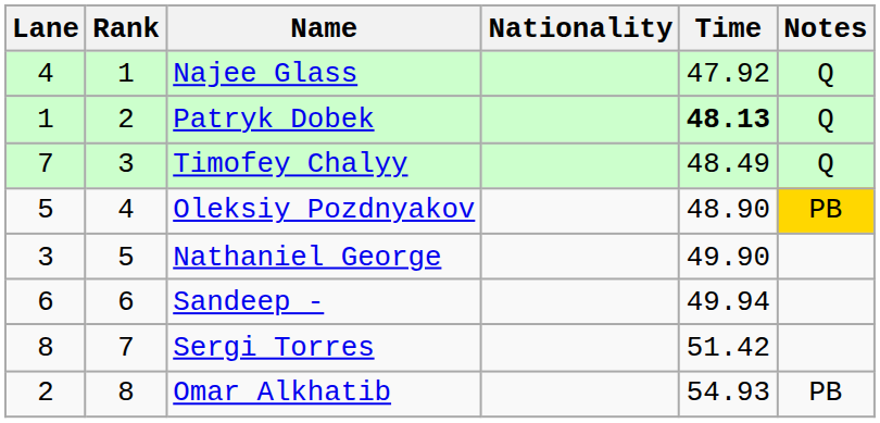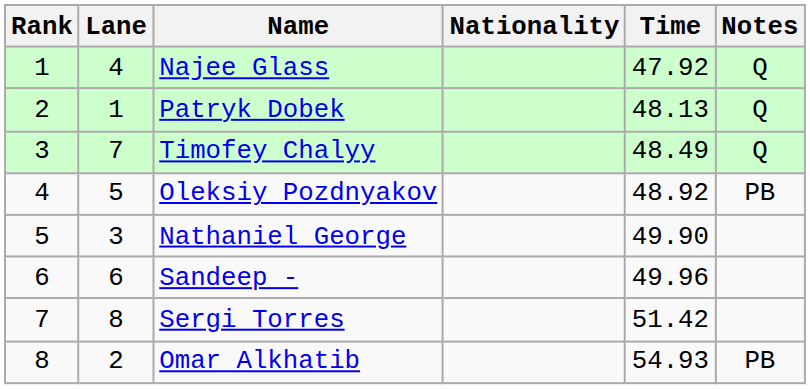 <table class="wikitable sortable" style="text-align:center">
 <tr>
+<th>Rank</th>
 <th>Lane</th>
-<th>Rank</th>
 <th>Name</th>
 <th>Nationality</th>
 <th>Time</th>
 <th>Notes</th>
 </tr>
 <tr bgcolor=ccffcc>
+<td align=center>1</td>
 <td align=center>4</td>
-<td align=center>1</td>
 <td align=left><a href='#'>Najee Glass</a></td>
 <td align=left></td>
 <td>47.92</td>
 <td>Q</td>
 </tr>
 <tr bgcolor=ccffcc>
+<td align=center>2</td>
 <td align=center>1</td>
-<td align=center>2</td>
 <td align=left><a href='#'>Patryk Dobek</a></td>
 <td align=left></td>
-<td><strong>48.13</strong></td>
+<td>48.13</td>
 <td>Q</td>
 </tr>
 <tr bgcolor=ccffcc>
+<td align=center>3</td>
 <td align=center>7</td>
-<td align=center>3</td>
 <td align=left><a href='#'>Timofey Chalyy</a></td>
 <td align=left></td>
 <td>48.49</td>
 <td>Q</td>
 </tr>
 <tr>
+<td align=center>4</td>
 <td align=center>5</td>
-<td align=center>4</td>
 <td align=left><a href='#'>Oleksiy Pozdnyakov</a></td>
 <td align=left></td>
-<td>48.90</td>
-<td style="background: gold;">PB</td>
+<td>48.92</td>
+<td>PB</td>
 </tr>
 <tr>
+<td align=center>5</td>
 <td align=center>3</td>
-<td align=center>5</td>
 <td align=left><a href='#'>Nathaniel George</a></td>
 <td align=left></td>
 <td>49.90</td>
 <td></td>
 </tr>
 <tr>
 <td align=center>6</td>
 <td align=center>6</td>
 <td align=left><a href='#'>Sandeep -</a></td>
 <td align=left></td>
-<td>49.94</td>
+<td>49.96</td>
 <td></td>
 </tr>
 <tr>
+<td align=center>7</td>
 <td align=center>8</td>
-<td align=center>7</td>
 <td align=left><a href='#'>Sergi Torres</a></td>
 <td align=left></td>
 <td>51.42</td>
 <td></td>
 </tr>
 <tr>
+<td align=center>8</td>
 <td align=center>2</td>
-<td align=center>8</td>
 <td align=left><a href='#'>Omar Alkhatib</a></td>
 <td align=left></td>
 <td>54.93</td>
 <td>PB</td>
 </tr>
 </table>
